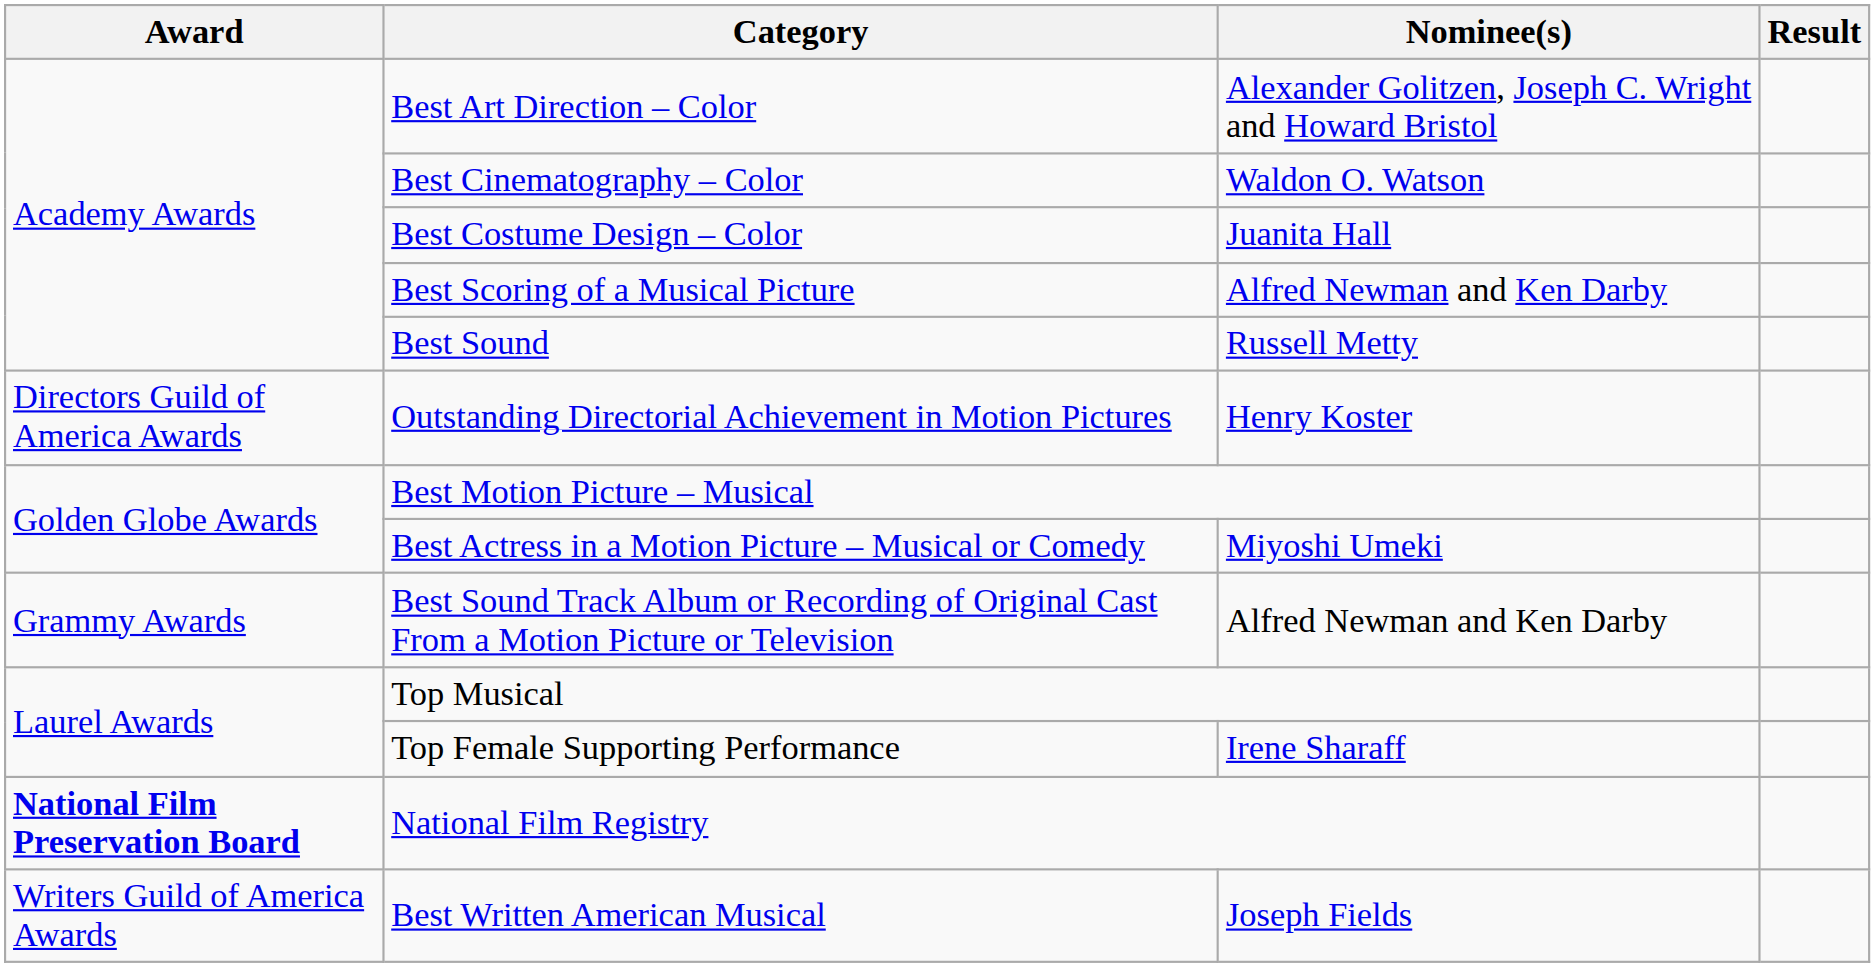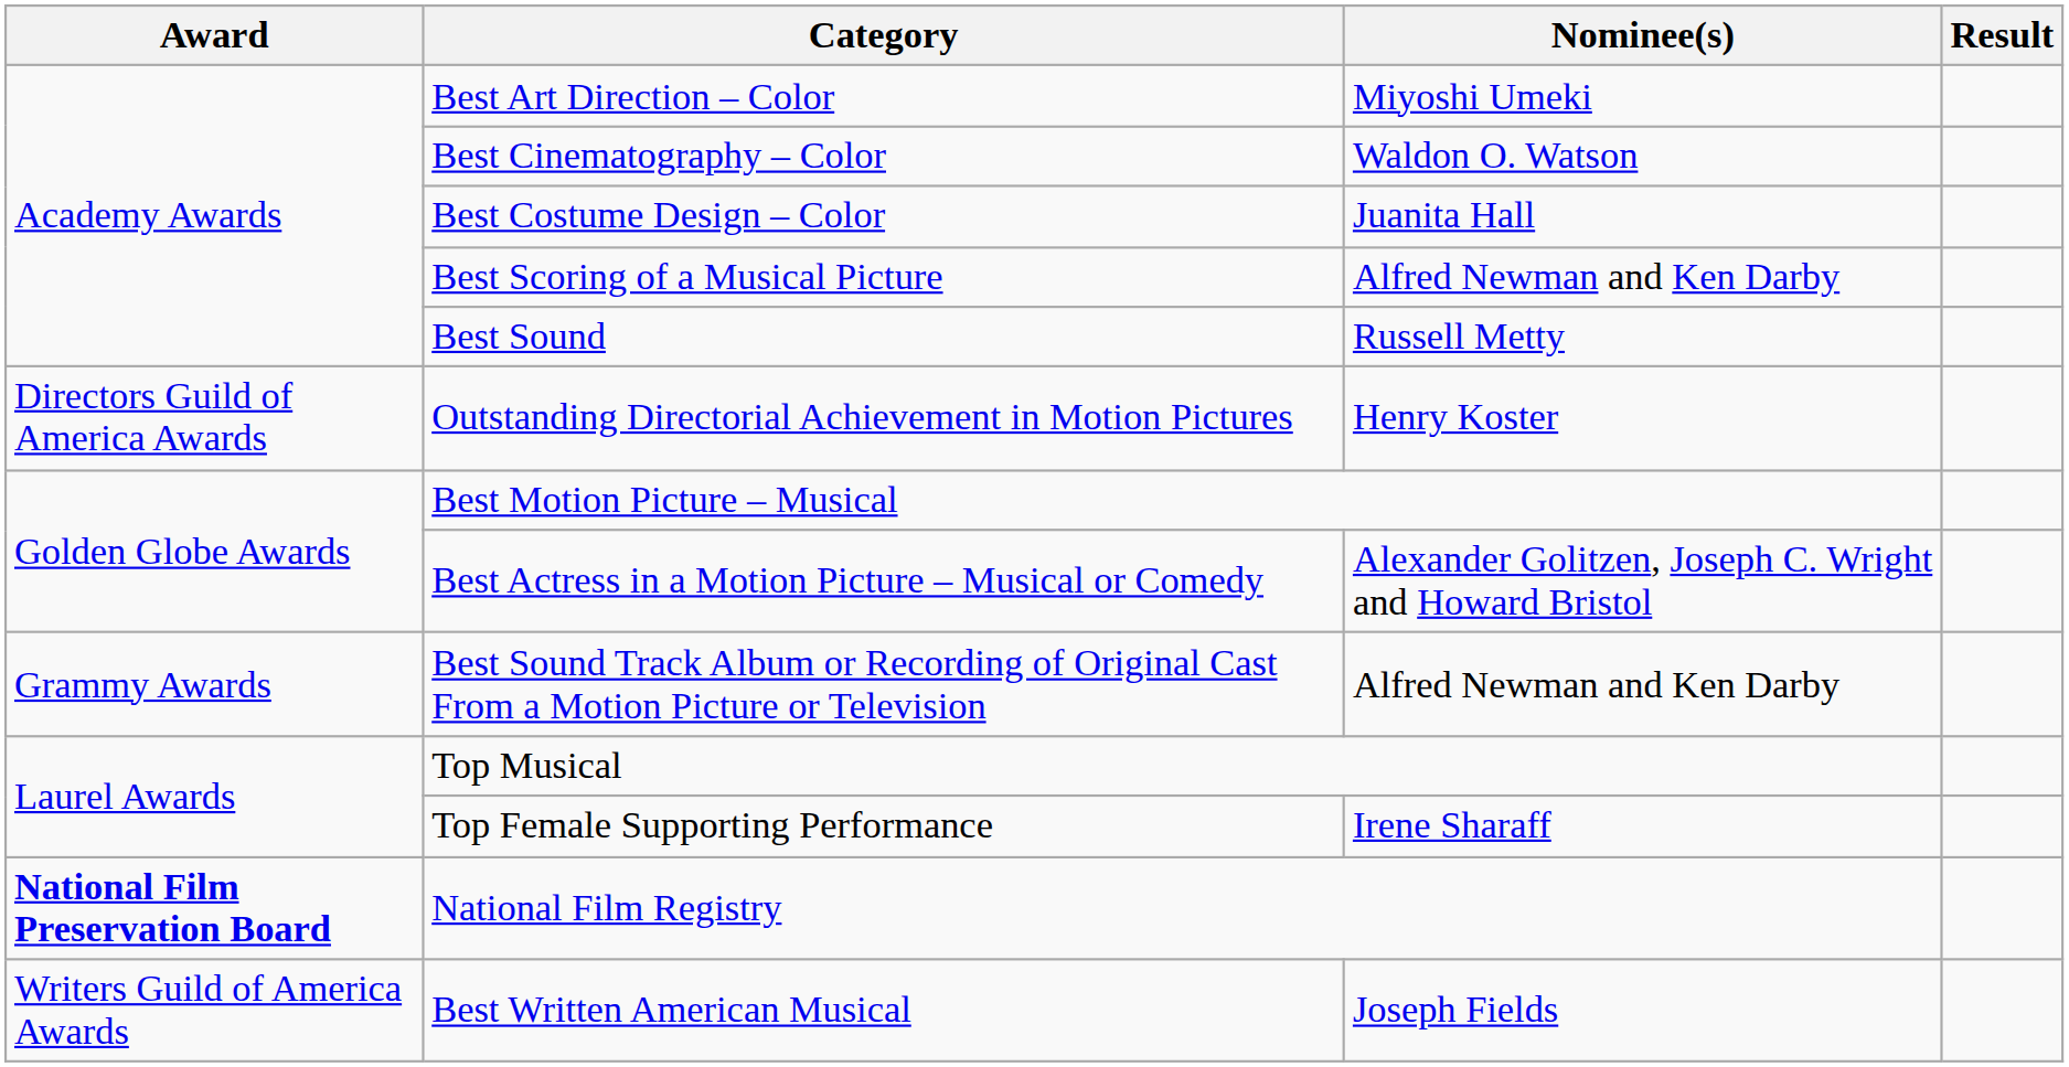 <table class="wikitable plainrowheaders">
 <tr>
 <th>Award</th>
 <th>Category</th>
 <th>Nominee(s)</th>
 <th>Result</th>
 </tr>
 <tr>
 <td rowspan="5"><a href='#'>Academy Awards</a></td>
 <td><a href='#'>Best Art Direction – Color</a></td>
-<td><a href='#'>Alexander Golitzen</a>, <a href='#'>Joseph C. Wright</a> and <a href='#'>Howard Bristol</a></td>
+<td><a href='#'>Miyoshi Umeki</a></td>
 <td></td>
 </tr>
 <tr>
 <td><a href='#'>Best Cinematography – Color</a></td>
 <td><a href='#'>Waldon O. Watson</a></td>
 <td></td>
 </tr>
 <tr>
 <td><a href='#'>Best Costume Design – Color</a></td>
 <td><a href='#'>Juanita Hall</a></td>
 <td></td>
 </tr>
 <tr>
 <td><a href='#'>Best Scoring of a Musical Picture</a></td>
 <td><a href='#'>Alfred Newman</a> and <a href='#'>Ken Darby</a></td>
 <td></td>
 </tr>
 <tr>
 <td><a href='#'>Best Sound</a></td>
 <td><a href='#'>Russell Metty</a></td>
 <td></td>
 </tr>
 <tr>
 <td><a href='#'>Directors Guild of America Awards</a></td>
 <td><a href='#'>Outstanding Directorial Achievement in Motion Pictures</a></td>
 <td><a href='#'>Henry Koster</a></td>
 <td></td>
 </tr>
 <tr>
 <td rowspan="2"><a href='#'>Golden Globe Awards</a></td>
 <td colspan="2"><a href='#'>Best Motion Picture – Musical</a></td>
 <td></td>
 </tr>
 <tr>
 <td><a href='#'>Best Actress in a Motion Picture – Musical or Comedy</a></td>
-<td><a href='#'>Miyoshi Umeki</a></td>
+<td><a href='#'>Alexander Golitzen</a>, <a href='#'>Joseph C. Wright</a> and <a href='#'>Howard Bristol</a></td>
 <td></td>
 </tr>
 <tr>
 <td><a href='#'>Grammy Awards</a></td>
 <td><a href='#'>Best Sound Track Album or Recording of Original Cast From a Motion Picture or Television</a></td>
 <td>Alfred Newman and Ken Darby</td>
 <td></td>
 </tr>
 <tr>
 <td rowspan="2"><a href='#'>Laurel Awards</a></td>
 <td colspan="2">Top Musical</td>
 <td></td>
 </tr>
 <tr>
 <td>Top Female Supporting Performance</td>
 <td><a href='#'>Irene Sharaff</a></td>
 <td></td>
 </tr>
 <tr>
 <td><strong><a href='#'>National Film Preservation Board</a></strong></td>
 <td colspan="2"><a href='#'>National Film Registry</a></td>
 <td></td>
 </tr>
 <tr>
 <td><a href='#'>Writers Guild of America Awards</a></td>
 <td><a href='#'>Best Written American Musical</a></td>
 <td><a href='#'>Joseph Fields</a></td>
 <td></td>
 </tr>
 </table>
